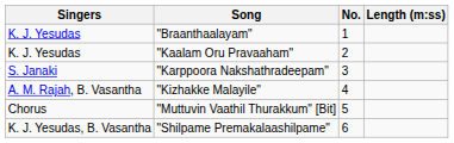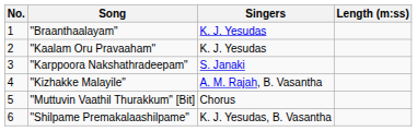 <table class="wikitable" style="font-size:95%;">
 <tr>
+<th>No.</th>
+<th>Song</th>
 <th>Singers</th>
-<th>Song</th>
-<th>No.</th>
 <th>Length (m:ss)</th>
 </tr>
 <tr>
+<td>1</td>
+<td>"Braanthaalayam"</td>
 <td><a href='#'>K. J. Yesudas</a></td>
-<td>"Braanthaalayam"</td>
-<td>1</td>
 <td></td>
 </tr>
 <tr>
+<td>2</td>
+<td>"Kaalam Oru Pravaaham"</td>
 <td>K. J. Yesudas</td>
-<td>"Kaalam Oru Pravaaham"</td>
-<td>2</td>
 <td></td>
 </tr>
 <tr>
+<td>3</td>
+<td>"Karppoora Nakshathradeepam"</td>
 <td><a href='#'>S. Janaki</a></td>
-<td>"Karppoora Nakshathradeepam"</td>
-<td>3</td>
 <td></td>
 </tr>
 <tr>
+<td>4</td>
+<td>"Kizhakke Malayile"</td>
 <td><a href='#'>A. M. Rajah</a>, B. Vasantha</td>
-<td>"Kizhakke Malayile"</td>
-<td>4</td>
 <td></td>
 </tr>
 <tr>
+<td>5</td>
+<td>"Muttuvin Vaathil Thurakkum" [Bit]</td>
 <td>Chorus</td>
-<td>"Muttuvin Vaathil Thurakkum" [Bit]</td>
-<td>5</td>
 <td></td>
 </tr>
 <tr>
+<td>6</td>
+<td>"Shilpame Premakalaashilpame"</td>
 <td>K. J. Yesudas, B. Vasantha</td>
-<td>"Shilpame Premakalaashilpame"</td>
-<td>6</td>
 <td></td>
 </tr>
 </table>
